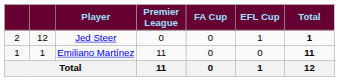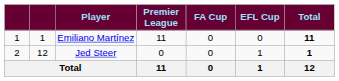 <table class="wikitable sortable" style="text-align:center">
 <tr>
 <th style="background:#660033;color:#9be1ff; width:35px;"></th>
 <th style="background:#660033;color:#9be1ff; width:35px;"></th>
 <th style="background:#660033;color:#9be1ff;">Player</th>
 <th style="background:#660033;color:#9be1ff; width:75px;">Premier League</th>
 <th style="background:#660033;color:#9be1ff; width:75px;">FA Cup</th>
 <th style="background:#660033;color:#9be1ff; width:75px;">EFL Cup</th>
 <th style="background:#660033;color:#9be1ff; width:75px;"><strong>Total</strong></th>
 </tr>
 <tr>
+<td>1</td>
+<td>1</td>
+<td> <a href='#'>Emiliano Martínez</a></td>
+<td>11</td>
+<td>0</td>
+<td>0</td>
+<td><strong>11</strong></td>
+</tr>
+<tr>
 <td>2</td>
 <td>12</td>
 <td> <a href='#'>Jed Steer</a></td>
 <td>0</td>
 <td>0</td>
 <td>1</td>
 <td><strong>1</strong></td>
-</tr>
-<tr>
-<td>1</td>
-<td>1</td>
-<td> <a href='#'>Emiliano Martínez</a></td>
-<td>11</td>
-<td>0</td>
-<td>0</td>
-<td><strong>11</strong></td>
 </tr>
 <tr class="sortbottom">
 <th colspan="3"><strong>Total</strong></th>
 <th>11</th>
 <th><strong>0</strong></th>
 <th>1</th>
 <th>12</th>
 </tr>
 </table>
